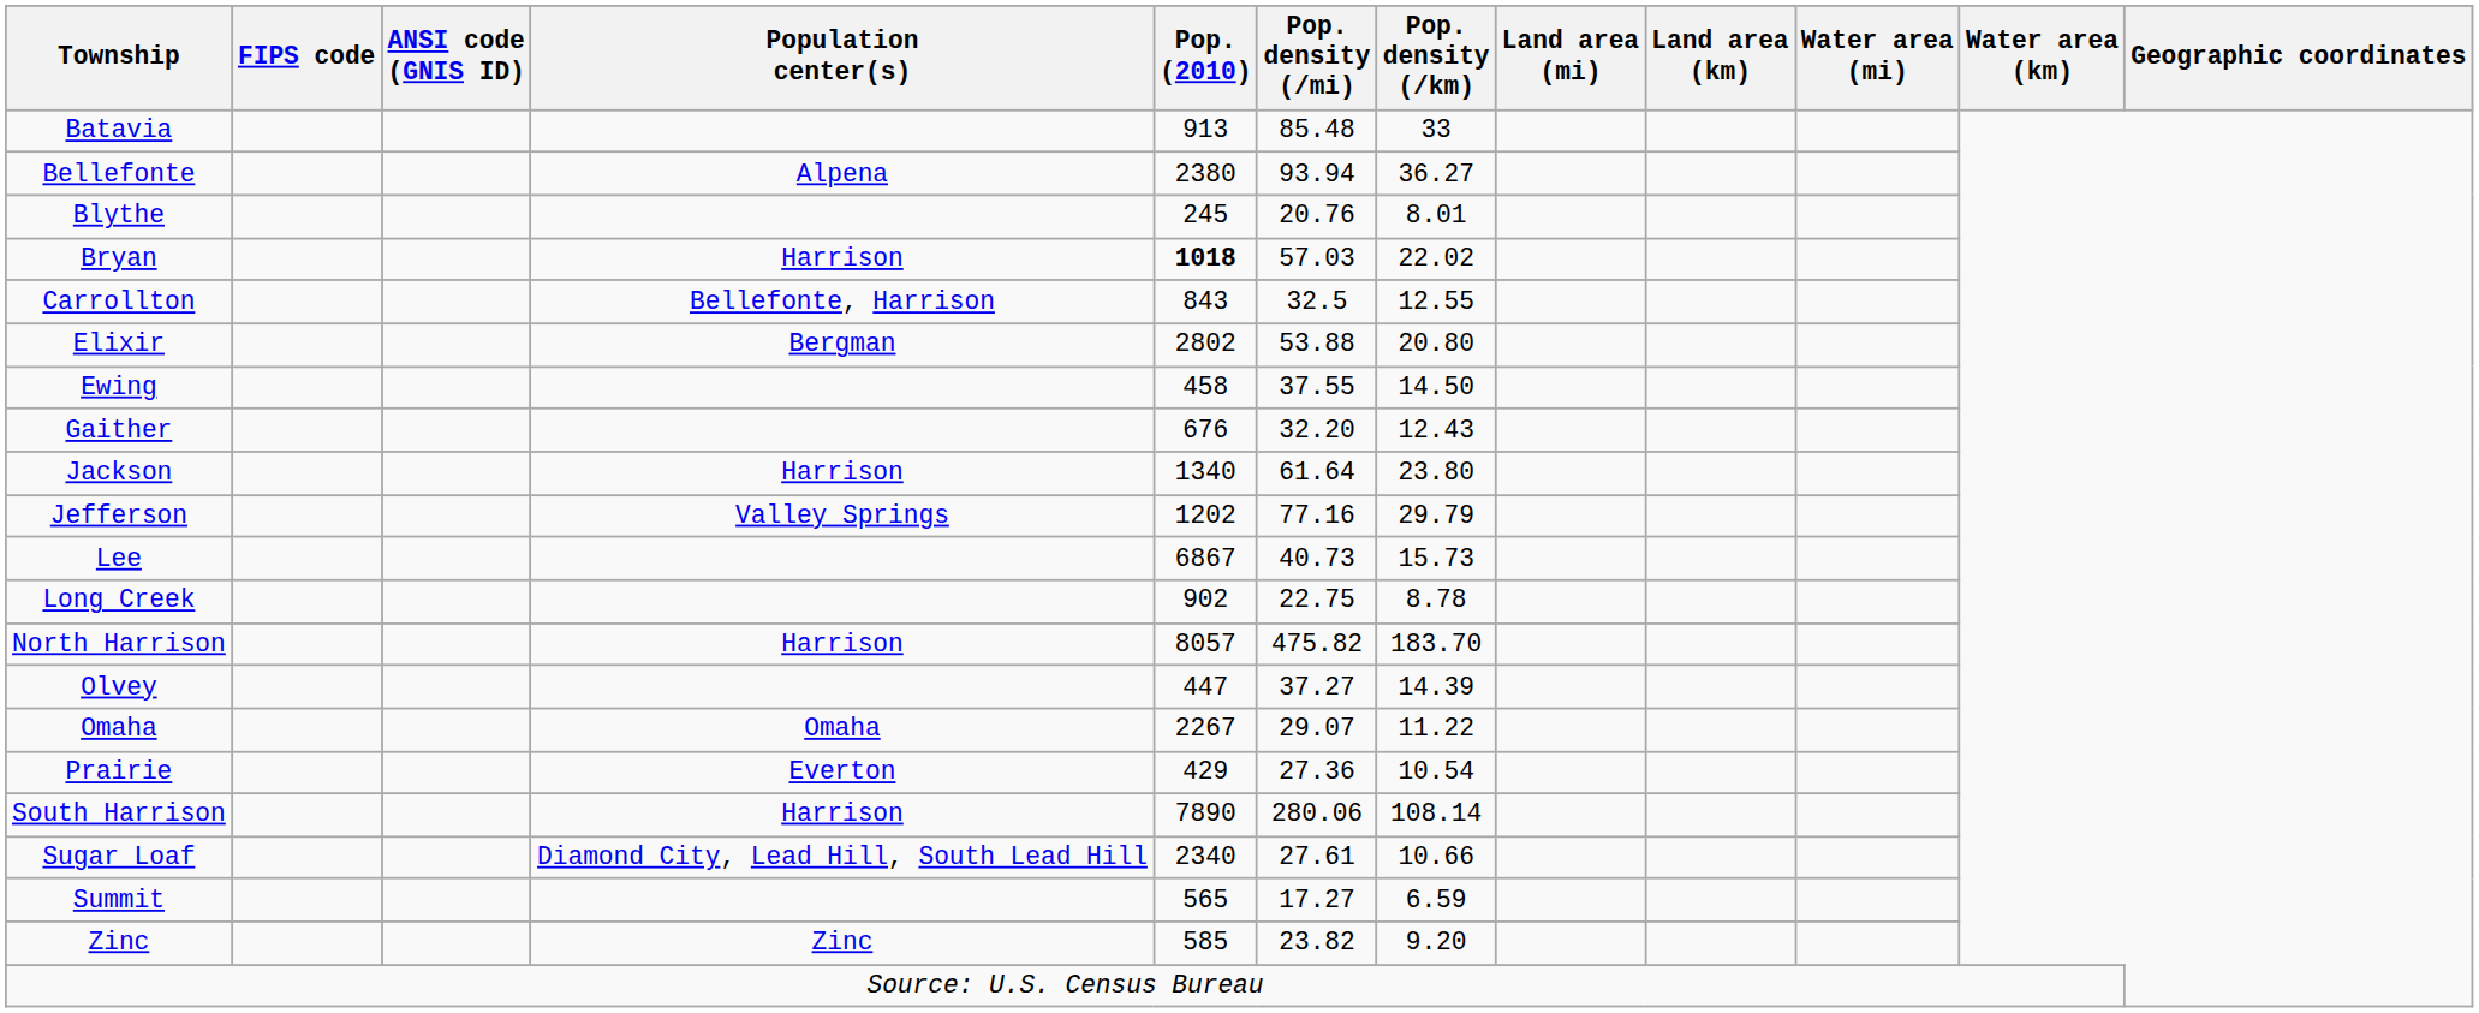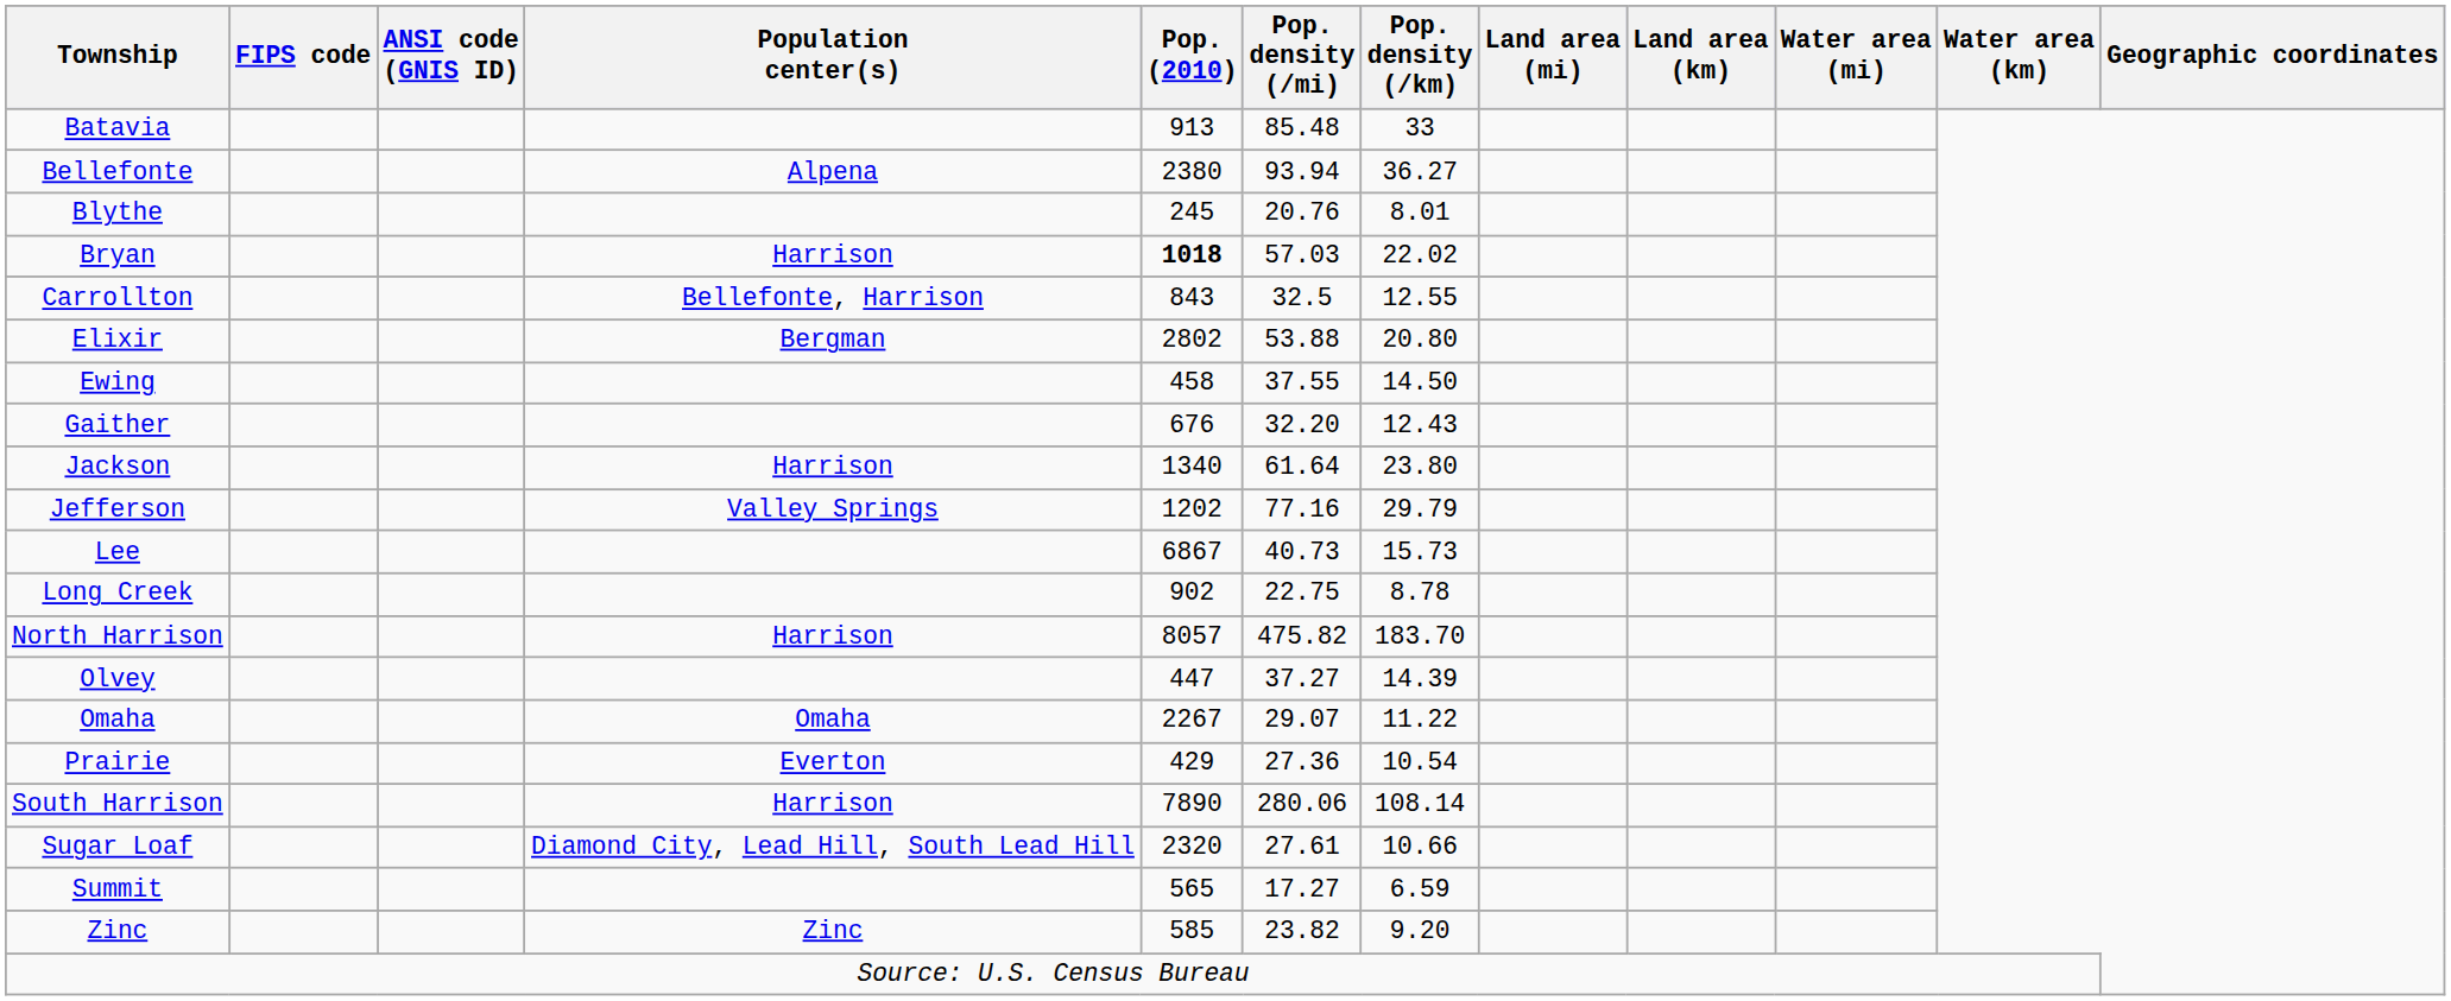 <table class="wikitable sortable" style="text-align:center; font-size:90%;">
 <tr style="background:#ccf;">
 <th>Township</th>
 <th><a href='#'>FIPS</a> code</th>
 <th><a href='#'>ANSI</a> code<br>(<a href='#'>GNIS</a> ID)</th>
 <th>Population<br>center(s)</th>
 <th>Pop.<br>(<a href='#'>2010</a>)</th>
 <th>Pop.<br>density<br>(/mi)</th>
 <th>Pop.<br>density<br>(/km)</th>
 <th>Land area<br>(mi)</th>
 <th>Land area<br>(km)</th>
 <th>Water area<br>(mi)</th>
 <th>Water area<br>(km)</th>
 <th>Geographic coordinates</th>
 </tr>
 <tr>
 <td><a href='#'>Batavia</a></td>
 <td></td>
 <td></td>
 <td></td>
 <td>913</td>
 <td>85.48</td>
 <td>33</td>
 <td></td>
 <td></td>
 <td></td>
 </tr>
 <tr>
 <td><a href='#'>Bellefonte</a></td>
 <td></td>
 <td></td>
 <td><a href='#'>Alpena</a></td>
 <td>2380</td>
 <td>93.94</td>
 <td>36.27</td>
 <td></td>
 <td></td>
 <td></td>
 </tr>
 <tr>
 <td><a href='#'>Blythe</a></td>
 <td></td>
 <td></td>
 <td></td>
 <td>245</td>
 <td>20.76</td>
 <td>8.01</td>
 <td></td>
 <td></td>
 <td></td>
 </tr>
 <tr>
 <td><a href='#'>Bryan</a></td>
 <td></td>
 <td></td>
 <td><a href='#'>Harrison</a></td>
 <td><strong>1018</strong></td>
 <td>57.03</td>
 <td>22.02</td>
 <td></td>
 <td></td>
 <td></td>
 </tr>
 <tr>
 <td><a href='#'>Carrollton</a></td>
 <td></td>
 <td></td>
 <td><a href='#'>Bellefonte</a>, <a href='#'>Harrison</a></td>
 <td>843</td>
 <td>32.5</td>
 <td>12.55</td>
 <td></td>
 <td></td>
 <td></td>
 </tr>
 <tr>
 <td><a href='#'>Elixir</a></td>
 <td></td>
 <td></td>
 <td><a href='#'>Bergman</a></td>
 <td>2802</td>
 <td>53.88</td>
 <td>20.80</td>
 <td></td>
 <td></td>
 <td></td>
 </tr>
 <tr>
 <td><a href='#'>Ewing</a></td>
 <td></td>
 <td></td>
 <td></td>
 <td>458</td>
 <td>37.55</td>
 <td>14.50</td>
 <td></td>
 <td></td>
 <td></td>
 </tr>
 <tr>
 <td><a href='#'>Gaither</a></td>
 <td></td>
 <td></td>
 <td></td>
 <td>676</td>
 <td>32.20</td>
 <td>12.43</td>
 <td></td>
 <td></td>
 <td></td>
 </tr>
 <tr>
 <td><a href='#'>Jackson</a></td>
 <td></td>
 <td></td>
 <td><a href='#'>Harrison</a></td>
 <td>1340</td>
 <td>61.64</td>
 <td>23.80</td>
 <td></td>
 <td></td>
 <td></td>
 </tr>
 <tr>
 <td><a href='#'>Jefferson</a></td>
 <td></td>
 <td></td>
 <td><a href='#'>Valley Springs</a></td>
 <td>1202</td>
 <td>77.16</td>
 <td>29.79</td>
 <td></td>
 <td></td>
 <td></td>
 </tr>
 <tr>
 <td><a href='#'>Lee</a></td>
 <td></td>
 <td></td>
 <td></td>
 <td>6867</td>
 <td>40.73</td>
 <td>15.73</td>
 <td></td>
 <td></td>
 <td></td>
 </tr>
 <tr>
 <td><a href='#'>Long Creek</a></td>
 <td></td>
 <td></td>
 <td></td>
 <td>902</td>
 <td>22.75</td>
 <td>8.78</td>
 <td></td>
 <td></td>
 <td></td>
 </tr>
 <tr>
 <td><a href='#'>North Harrison</a></td>
 <td></td>
 <td></td>
 <td><a href='#'>Harrison</a></td>
 <td>8057</td>
 <td>475.82</td>
 <td>183.70</td>
 <td></td>
 <td></td>
 <td></td>
 </tr>
 <tr>
 <td><a href='#'>Olvey</a></td>
 <td></td>
 <td></td>
 <td></td>
 <td>447</td>
 <td>37.27</td>
 <td>14.39</td>
 <td></td>
 <td></td>
 <td></td>
 </tr>
 <tr>
 <td><a href='#'>Omaha</a></td>
 <td></td>
 <td></td>
 <td><a href='#'>Omaha</a></td>
 <td>2267</td>
 <td>29.07</td>
 <td>11.22</td>
 <td></td>
 <td></td>
 <td></td>
 </tr>
 <tr>
 <td><a href='#'>Prairie</a></td>
 <td></td>
 <td></td>
 <td><a href='#'>Everton</a></td>
 <td>429</td>
 <td>27.36</td>
 <td>10.54</td>
 <td></td>
 <td></td>
 <td></td>
 </tr>
 <tr>
 <td><a href='#'>South Harrison</a></td>
 <td></td>
 <td></td>
 <td><a href='#'>Harrison</a></td>
 <td>7890</td>
 <td>280.06</td>
 <td>108.14</td>
 <td></td>
 <td></td>
 <td></td>
 </tr>
 <tr>
 <td><a href='#'>Sugar Loaf</a></td>
 <td></td>
 <td></td>
 <td><a href='#'>Diamond City</a>, <a href='#'>Lead Hill</a>, <a href='#'>South Lead Hill</a></td>
-<td>2340</td>
+<td>2320</td>
 <td>27.61</td>
 <td>10.66</td>
 <td></td>
 <td></td>
 <td></td>
 </tr>
 <tr>
 <td><a href='#'>Summit</a></td>
 <td></td>
 <td></td>
 <td></td>
 <td>565</td>
 <td>17.27</td>
 <td>6.59</td>
 <td></td>
 <td></td>
 <td></td>
 </tr>
 <tr>
 <td><a href='#'>Zinc</a></td>
 <td></td>
 <td></td>
 <td><a href='#'>Zinc</a></td>
 <td>585</td>
 <td>23.82</td>
 <td>9.20</td>
 <td></td>
 <td></td>
 <td></td>
 </tr>
 <tr>
 <td colspan=11><em>Source: U.S. Census Bureau</em></td>
 </tr>
 </table>
